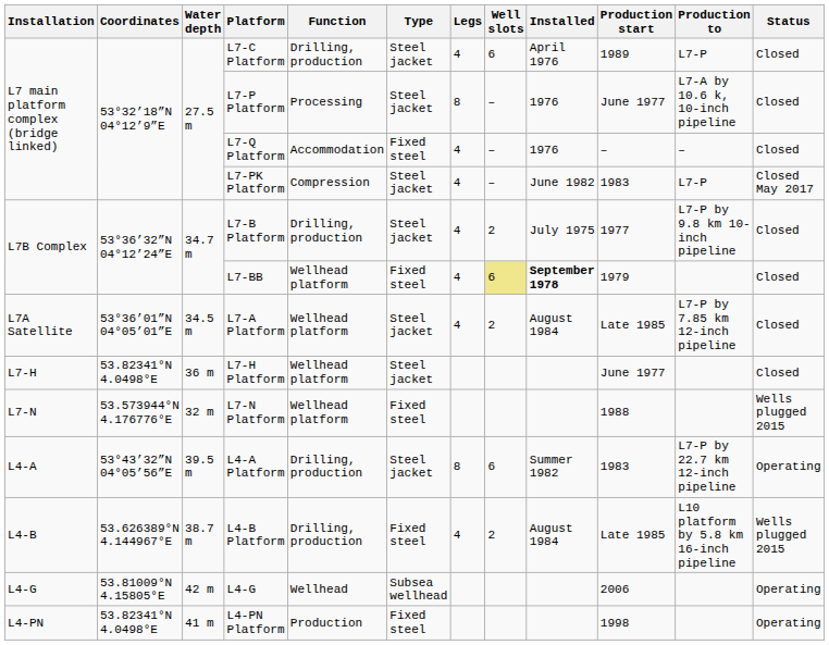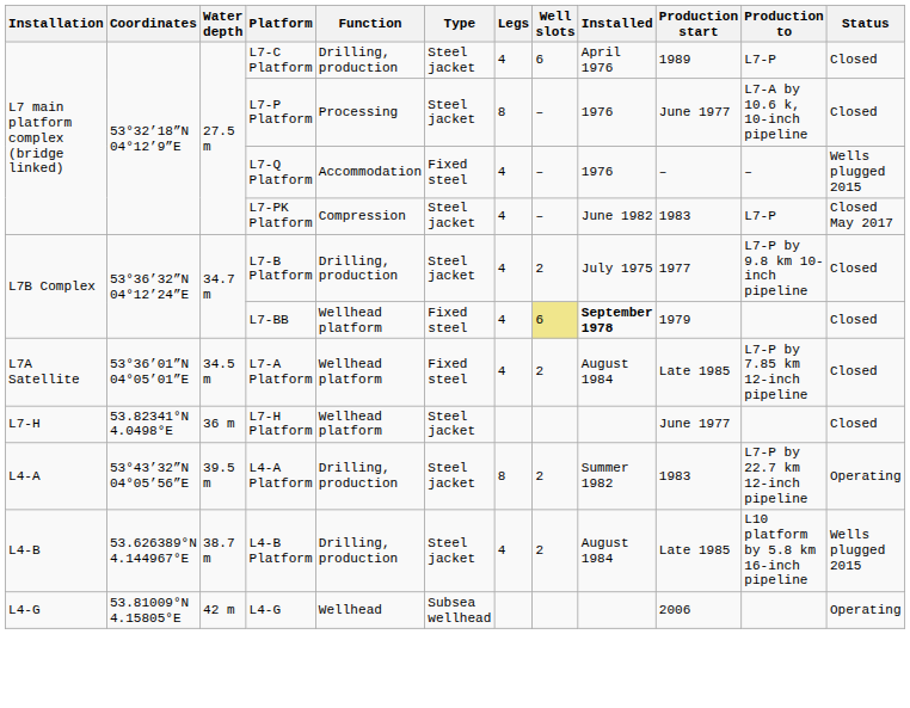 <table class="wikitable">
 <tr>
 <th>Installation</th>
 <th>Coordinates</th>
 <th>Water depth</th>
 <th>Platform</th>
 <th>Function</th>
 <th>Type</th>
 <th>Legs</th>
 <th>Well slots</th>
 <th>Installed</th>
 <th>Production start</th>
 <th>Production to</th>
 <th>Status</th>
 </tr>
 <tr>
 <td rowspan="4">L7 main platform complex (bridge  linked)</td>
 <td rowspan="4">53°32’18”N 04°12’9”E</td>
 <td rowspan="4">27.5 m</td>
 <td>L7-C Platform</td>
 <td>Drilling, production</td>
 <td>Steel jacket</td>
 <td>4</td>
 <td>6</td>
 <td>April 1976</td>
 <td>1989</td>
 <td>L7-P</td>
 <td>Closed</td>
 </tr>
 <tr>
 <td>L7-P Platform</td>
 <td>Processing</td>
 <td>Steel jacket</td>
 <td>8</td>
 <td>–</td>
 <td>1976</td>
 <td>June 1977</td>
 <td>L7-A by 10.6 k, 10-inch pipeline</td>
 <td>Closed</td>
 </tr>
 <tr>
 <td>L7-Q Platform</td>
 <td>Accommodation</td>
 <td>Fixed steel</td>
 <td>4</td>
 <td>–</td>
 <td>1976</td>
 <td>–</td>
 <td>–</td>
-<td>Closed</td>
+<td>Wells plugged 2015</td>
 </tr>
 <tr>
 <td>L7-PK Platform</td>
 <td>Compression</td>
 <td>Steel jacket</td>
 <td>4</td>
 <td>–</td>
 <td>June 1982</td>
 <td>1983</td>
 <td>L7-P</td>
 <td>Closed May 2017</td>
 </tr>
 <tr>
 <td rowspan="2">L7B Complex</td>
 <td rowspan="2">53°36’32”N 04°12’24”E</td>
 <td rowspan="2">34.7 m</td>
 <td>L7-B Platform</td>
 <td>Drilling, production</td>
 <td>Steel jacket</td>
 <td>4</td>
 <td>2</td>
 <td>July 1975</td>
 <td>1977</td>
 <td>L7-P by 9.8 km 10-inch pipeline</td>
 <td>Closed</td>
 </tr>
 <tr>
 <td>L7-BB</td>
 <td>Wellhead platform</td>
 <td>Fixed steel</td>
 <td>4</td>
 <td style="background: khaki;">6</td>
 <td><strong>September 1978</strong></td>
 <td>1979</td>
 <td></td>
 <td>Closed</td>
 </tr>
 <tr>
 <td>L7A Satellite</td>
 <td>53°36’01”N 04°05’01”E</td>
 <td>34.5 m</td>
 <td>L7-A Platform</td>
 <td>Wellhead platform</td>
-<td>Steel jacket</td>
+<td>Fixed steel</td>
 <td>4</td>
 <td>2</td>
 <td>August 1984</td>
 <td>Late 1985</td>
 <td>L7-P by 7.85 km 12-inch pipeline</td>
 <td>Closed</td>
 </tr>
 <tr>
 <td>L7-H</td>
 <td>53.82341°N 4.0498°E</td>
 <td>36 m</td>
 <td>L7-H Platform</td>
 <td>Wellhead platform</td>
 <td>Steel jacket</td>
 <td></td>
 <td></td>
 <td></td>
 <td>June 1977</td>
 <td></td>
 <td>Closed</td>
 </tr>
 <tr>
-<td>L7-N</td>
-<td>53.573944°N 4.176776°E</td>
-<td>32 m</td>
-<td>L7-N Platform</td>
-<td>Wellhead platform</td>
-<td>Fixed steel</td>
-<td></td>
-<td></td>
-<td></td>
-<td>1988</td>
-<td></td>
-<td>Wells plugged 2015</td>
-</tr>
-<tr>
 <td>L4-A</td>
 <td>53°43’32”N 04°05’56”E</td>
 <td>39.5 m</td>
 <td>L4-A Platform</td>
 <td>Drilling, production</td>
 <td>Steel jacket</td>
 <td>8</td>
-<td>6</td>
+<td>2</td>
 <td>Summer 1982</td>
 <td>1983</td>
 <td>L7-P by 22.7 km 12-inch pipeline</td>
 <td>Operating</td>
 </tr>
 <tr>
 <td>L4-B</td>
 <td>53.626389°N 4.144967°E</td>
 <td>38.7 m</td>
 <td>L4-B Platform</td>
 <td>Drilling, production</td>
-<td>Fixed steel</td>
+<td>Steel jacket</td>
 <td>4</td>
 <td>2</td>
 <td>August 1984</td>
 <td>Late 1985</td>
 <td>L10 platform by 5.8 km 16-inch pipeline</td>
 <td>Wells plugged 2015</td>
 </tr>
 <tr>
 <td>L4-G</td>
 <td>53.81009°N 4.15805°E</td>
 <td>42 m</td>
 <td>L4-G</td>
 <td>Wellhead</td>
 <td>Subsea wellhead</td>
 <td></td>
 <td></td>
 <td></td>
 <td>2006</td>
 <td></td>
 <td>Operating</td>
 </tr>
-<tr>
-<td>L4-PN</td>
-<td>53.82341°N 4.0498°E</td>
-<td>41 m</td>
-<td>L4-PN Platform</td>
-<td>Production</td>
-<td>Fixed steel</td>
-<td></td>
-<td></td>
-<td></td>
-<td>1998</td>
-<td></td>
-<td>Operating</td>
-</tr>
 </table>
